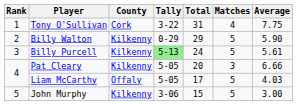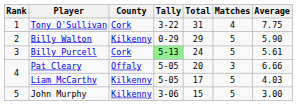 <table class="wikitable">
 <tr>
 <th>Rank</th>
 <th>Player</th>
 <th>County</th>
 <th>Tally</th>
 <th>Total</th>
 <th>Matches</th>
 <th>Average</th>
 </tr>
 <tr>
 <td rowspan="1" style="text-align:center;">1</td>
 <td><a href='#'>Tony O'Sullivan</a></td>
 <td><a href='#'>Cork</a></td>
 <td align=center>3-22</td>
 <td align=center>31</td>
 <td align=center>4</td>
 <td align=center>7.75</td>
 </tr>
 <tr>
 <td rowspan="1" style="text-align:center;">2</td>
 <td><a href='#'>Billy Walton</a></td>
 <td><a href='#'>Kilkenny</a></td>
 <td align=center>0-29</td>
 <td align=center>29</td>
 <td align=center>5</td>
 <td align=center>5.90</td>
 </tr>
 <tr>
 <td rowspan="1" style="text-align:center;">3</td>
 <td><a href='#'>Billy Purcell</a></td>
-<td><a href='#'>Kilkenny</a></td>
+<td><a href='#'>Cork</a></td>
 <td align=center style="background: lightgreen;">5-13</td>
 <td align=center>24</td>
 <td align=center>5</td>
 <td align=center>5.61</td>
 </tr>
 <tr>
 <td rowspan="2" style="text-align:center;">4</td>
 <td><a href='#'>Pat Cleary</a></td>
-<td><a href='#'>Kilkenny</a></td>
+<td><a href='#'>Offaly</a></td>
 <td align=center>5-05</td>
 <td align=center>20</td>
 <td align=center>3</td>
 <td align=center>6.66</td>
 </tr>
 <tr>
 <td><a href='#'>Liam McCarthy</a></td>
-<td><a href='#'>Offaly</a></td>
+<td><a href='#'>Kilkenny</a></td>
 <td align=center>5-05</td>
 <td align=center>17</td>
 <td align=center>5</td>
 <td align=center>4.03</td>
 </tr>
 <tr>
 <td rowspan="1" style="text-align:center;">5</td>
 <td>John Murphy</td>
 <td><a href='#'>Kilkenny</a></td>
 <td align=center>3-06</td>
 <td align=center>15</td>
 <td align=center>5</td>
 <td align=center>3.00</td>
 </tr>
 </table>
